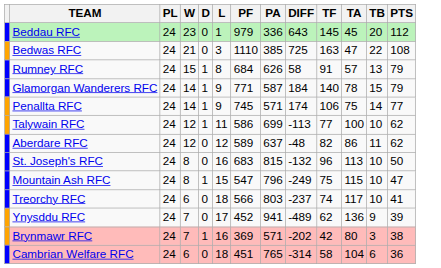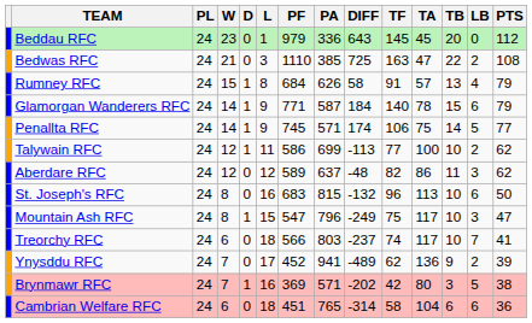 <table class="wikitable sortable static-row-numbers" style=text-align:left>
 <tr>
 <th></th>
 <th>TEAM</th>
 <th>PL</th>
 <th>W</th>
 <th>D</th>
 <th>L</th>
 <th>PF</th>
 <th>PA</th>
 <th>DIFF</th>
 <th>TF</th>
 <th>TA</th>
 <th>TB</th>
+<th>LB</th>
 <th>PTS</th>
 </tr>
 <tr>
 <td style="background: blue"></td>
 <td style="background: #bcf3bb"><a href='#'>Beddau RFC</a></td>
 <td style="background: #bcf3bb">24</td>
 <td style="background: #bcf3bb">23</td>
 <td style="background: #bcf3bb">0</td>
 <td style="background: #bcf3bb">1</td>
 <td style="background: #bcf3bb">979</td>
 <td style="background: #bcf3bb">336</td>
 <td style="background: #bcf3bb">643</td>
 <td style="background: #bcf3bb">145</td>
 <td style="background: #bcf3bb">45</td>
 <td style="background: #bcf3bb">20</td>
+<td style="background: #bcf3bb">0</td>
 <td style="background: #bcf3bb">112</td>
 </tr>
 <tr>
 <td style="background: orange"></td>
 <td><a href='#'>Bedwas RFC</a></td>
 <td>24</td>
 <td>21</td>
 <td>0</td>
 <td>3</td>
 <td>1110</td>
 <td>385</td>
 <td>725</td>
 <td>163</td>
 <td>47</td>
 <td>22</td>
+<td>2</td>
 <td>108</td>
 </tr>
 <tr>
 <td style="background: blue"></td>
 <td><a href='#'>Rumney RFC</a></td>
 <td>24</td>
 <td>15</td>
 <td>1</td>
 <td>8</td>
 <td>684</td>
 <td>626</td>
 <td>58</td>
 <td>91</td>
 <td>57</td>
 <td>13</td>
+<td>4</td>
 <td>79</td>
 </tr>
 <tr>
 <td style="background: blue"></td>
 <td><a href='#'>Glamorgan Wanderers RFC</a></td>
 <td>24</td>
 <td>14</td>
 <td>1</td>
 <td>9</td>
 <td>771</td>
 <td>587</td>
 <td>184</td>
 <td>140</td>
 <td>78</td>
 <td>15</td>
+<td>6</td>
 <td>79</td>
 </tr>
 <tr>
 <td style="background: orange"></td>
 <td><a href='#'>Penallta RFC</a></td>
 <td>24</td>
 <td>14</td>
 <td>1</td>
 <td>9</td>
 <td>745</td>
 <td>571</td>
 <td>174</td>
 <td>106</td>
 <td>75</td>
 <td>14</td>
+<td>5</td>
 <td>77</td>
 </tr>
 <tr>
 <td style="background: orange"></td>
 <td><a href='#'>Talywain RFC</a></td>
 <td>24</td>
 <td>12</td>
 <td>1</td>
 <td>11</td>
 <td>586</td>
 <td>699</td>
 <td>-113</td>
 <td>77</td>
 <td>100</td>
 <td>10</td>
+<td>2</td>
 <td>62</td>
 </tr>
 <tr>
 <td style="background: blue"></td>
 <td><a href='#'>Aberdare RFC</a></td>
 <td>24</td>
 <td>12</td>
 <td>0</td>
 <td>12</td>
 <td>589</td>
 <td>637</td>
 <td>-48</td>
 <td>82</td>
 <td>86</td>
 <td>11</td>
+<td>3</td>
 <td>62</td>
 </tr>
 <tr>
 <td style="background: blue"></td>
 <td><a href='#'>St. Joseph's RFC</a></td>
 <td>24</td>
 <td>8</td>
 <td>0</td>
 <td>16</td>
 <td>683</td>
 <td>815</td>
 <td>-132</td>
 <td>96</td>
 <td>113</td>
 <td>10</td>
+<td>6</td>
 <td>50</td>
 </tr>
 <tr>
 <td style="background: blue"></td>
 <td><a href='#'>Mountain Ash RFC</a></td>
 <td>24</td>
 <td>8</td>
 <td>1</td>
 <td>15</td>
 <td>547</td>
 <td>796</td>
 <td>-249</td>
 <td>75</td>
-<td>115</td>
+<td>117</td>
 <td>10</td>
+<td>3</td>
 <td>47</td>
 </tr>
 <tr>
 <td style="background: blue"></td>
 <td><a href='#'>Treorchy RFC</a></td>
 <td>24</td>
 <td>6</td>
 <td>0</td>
 <td>18</td>
 <td>566</td>
 <td>803</td>
 <td>-237</td>
 <td>74</td>
 <td>117</td>
 <td>10</td>
+<td>7</td>
 <td>41</td>
 </tr>
 <tr>
 <td style="background: orange"></td>
 <td><a href='#'>Ynysddu RFC</a></td>
 <td>24</td>
 <td>7</td>
 <td>0</td>
 <td>17</td>
 <td>452</td>
 <td>941</td>
 <td>-489</td>
 <td>62</td>
 <td>136</td>
 <td>9</td>
+<td>2</td>
 <td>39</td>
 </tr>
 <tr>
 <td style="background: orange"></td>
 <td style="background: #ffbbba"><a href='#'>Brynmawr RFC</a></td>
 <td style="background: #ffbbba">24</td>
 <td style="background: #ffbbba">7</td>
 <td style="background: #ffbbba">1</td>
 <td style="background: #ffbbba">16</td>
 <td style="background: #ffbbba">369</td>
 <td style="background: #ffbbba">571</td>
 <td style="background: #ffbbba">-202</td>
 <td style="background: #ffbbba">42</td>
 <td style="background: #ffbbba">80</td>
 <td style="background: #ffbbba">3</td>
+<td style="background: #ffbbba">5</td>
 <td style="background: #ffbbba">38</td>
 </tr>
 <tr>
 <td style="background: blue"></td>
 <td style="background: #ffbbba"><a href='#'>Cambrian Welfare RFC</a></td>
 <td style="background: #ffbbba">24</td>
 <td style="background: #ffbbba">6</td>
 <td style="background: #ffbbba">0</td>
 <td style="background: #ffbbba">18</td>
 <td style="background: #ffbbba">451</td>
 <td style="background: #ffbbba">765</td>
 <td style="background: #ffbbba">-314</td>
 <td style="background: #ffbbba">58</td>
 <td style="background: #ffbbba">104</td>
 <td style="background: #ffbbba">6</td>
+<td style="background: #ffbbba">6</td>
 <td style="background: #ffbbba">36</td>
 </tr>
 </table>
